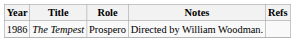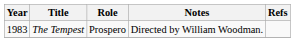 <table class="wikitable sortable">
 <tr>
 <th scope="col">Year</th>
 <th scope="col">Title</th>
 <th scope="col">Role</th>
 <th scope="col" class="unsortable">Notes</th>
 <th scope="col" class="unsortable">Refs</th>
 </tr>
 <tr>
-<td>1986</td>
+<td>1983</td>
 <td><em>The Tempest</em></td>
 <td>Prospero</td>
 <td>Directed by William Woodman.</td>
 <td></td>
 </tr>
 <tr>
 </tr>
 </table>
